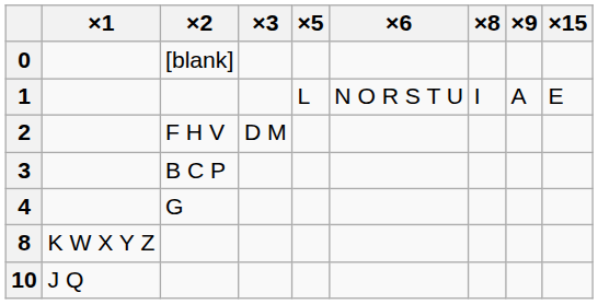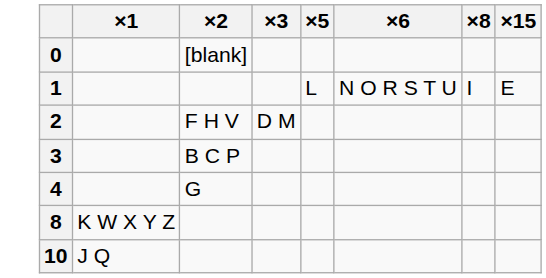 <table class="infobox wikitable">
 <tr>
 <th></th>
 <th>×1</th>
 <th>×2</th>
 <th>×3</th>
 <th>×5</th>
 <th>×6</th>
 <th>×8</th>
-<th>×9</th>
 <th>×15</th>
 </tr>
 <tr>
 <th>0</th>
 <td></td>
 <td>[blank]</td>
-<td></td>
 <td></td>
 <td></td>
 <td></td>
 <td></td>
 <td></td>
 </tr>
 <tr>
 <th>1</th>
 <td></td>
 <td></td>
 <td></td>
 <td>L</td>
 <td>N O R S T U</td>
 <td>I</td>
-<td>A</td>
 <td>E</td>
 </tr>
 <tr>
 <th>2</th>
 <td></td>
 <td>F H V</td>
 <td>D M</td>
 <td></td>
 <td></td>
 <td></td>
 <td></td>
-<td></td>
 </tr>
 <tr>
 <th>3</th>
 <td></td>
 <td>B C P</td>
-<td></td>
 <td></td>
 <td></td>
 <td></td>
 <td></td>
 <td></td>
 </tr>
 <tr>
 <th>4</th>
 <td></td>
 <td>G</td>
 <td></td>
 <td></td>
 <td></td>
 <td></td>
 <td></td>
-<td></td>
 </tr>
 <tr>
 <th>8</th>
 <td>K W X Y Z</td>
-<td></td>
 <td></td>
 <td></td>
 <td></td>
 <td></td>
 <td></td>
 <td></td>
 </tr>
 <tr>
 <th>10</th>
 <td>J Q</td>
 <td></td>
 <td></td>
 <td></td>
 <td></td>
 <td></td>
 <td></td>
-<td></td>
 </tr>
 </table>
